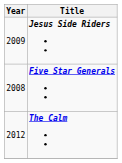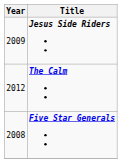 <table class="wikitable">
 <tr>
 <th rowspan="1">Year</th>
 <th rowspan="1">Title</th>
 </tr>
 <tr>
 <td>2009</td>
 <td><strong><em>Jesus Side Riders</em></strong><br><ul><li></li><li></li></ul></td>
 </tr>
 <tr>
+<td>2012</td>
+<td><strong><em><a href='#'>The Calm</a></em></strong><br><ul><li></li><li></li></ul></td>
+</tr>
+<tr>
 <td>2008</td>
 <td><strong><em><a href='#'>Five Star Generals</a></em></strong><br><ul><li></li><li></li></ul></td>
 </tr>
 <tr>
-<td>2012</td>
-<td><strong><em><a href='#'>The Calm</a></em></strong><br><ul><li></li><li></li></ul></td>
-</tr>
-<tr>
 </tr>
 </table>
